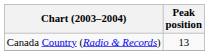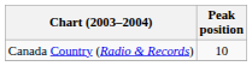 <table class="wikitable sortable">
 <tr>
 <th align="left">Chart (2003–2004)</th>
 <th align="center">Peak<br>position</th>
 </tr>
 <tr>
 <td align="left">Canada <a href='#'>Country</a> (<em><a href='#'>Radio & Records</a></em>)</td>
-<td align="center">13</td>
+<td align="center">10</td>
 </tr>
 <tr>
 </tr>
 <tr>
 </tr>
 </table>
